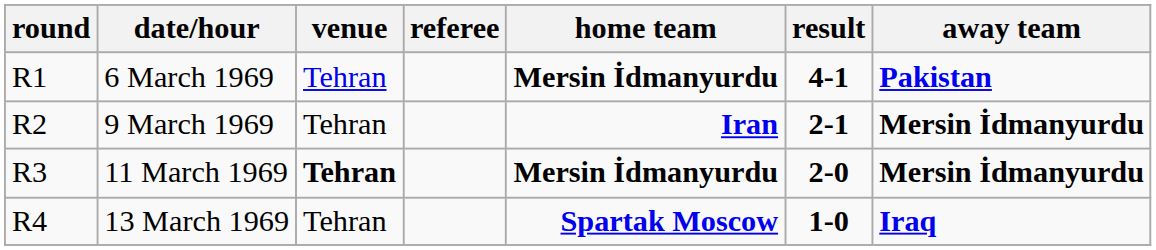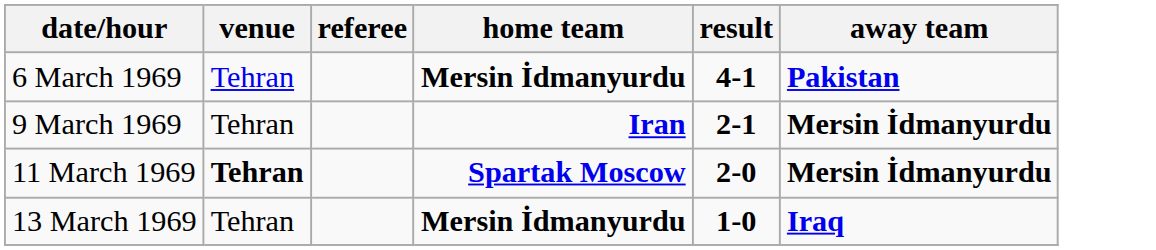 <table class="wikitable">
 <tr>
-<th>round</th>
 <th>date/hour</th>
 <th>venue</th>
 <th>referee</th>
 <th>home team</th>
 <th>result</th>
 <th>away team</th>
 </tr>
 <tr>
-<td>R1</td>
 <td>6 March 1969</td>
 <td><a href='#'>Tehran</a></td>
 <td></td>
 <td style="text-align:right;"><strong>Mersin İdmanyurdu</strong> </td>
 <td style="text-align:center;"><strong>4-1</strong></td>
 <td> <strong><a href='#'>Pakistan</a></strong></td>
 </tr>
 <tr>
-<td>R2</td>
 <td>9 March 1969</td>
 <td>Tehran</td>
 <td></td>
 <td style="text-align:right;"><strong><a href='#'>Iran</a></strong> </td>
 <td style="text-align:center;"><strong>2-1</strong></td>
 <td> <strong>Mersin İdmanyurdu</strong></td>
 </tr>
 <tr>
-<td>R3</td>
 <td>11 March 1969</td>
 <td><strong>Tehran</strong></td>
 <td></td>
-<td style="text-align:right;"><strong>Mersin İdmanyurdu</strong> </td>
+<td style="text-align:right;"><strong><a href='#'>Spartak Moscow</a></strong> </td>
 <td style="text-align:center;"><strong>2-0</strong></td>
 <td> <strong>Mersin İdmanyurdu</strong></td>
 </tr>
 <tr>
-<td>R4</td>
 <td>13 March 1969</td>
 <td>Tehran</td>
 <td></td>
-<td style="text-align:right;"><strong><a href='#'>Spartak Moscow</a></strong> </td>
+<td style="text-align:right;"><strong>Mersin İdmanyurdu</strong> </td>
 <td style="text-align:center;"><strong>1-0</strong></td>
 <td> <strong><a href='#'>Iraq</a></strong></td>
 </tr>
 </table>
